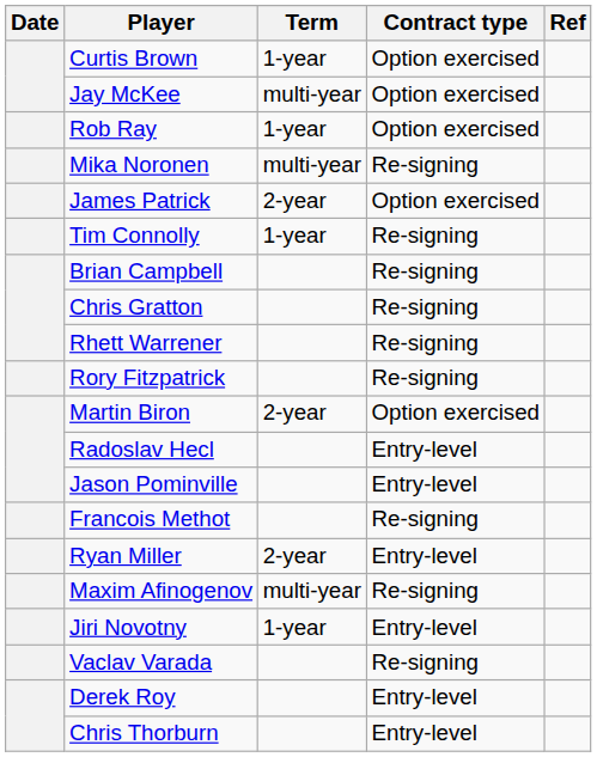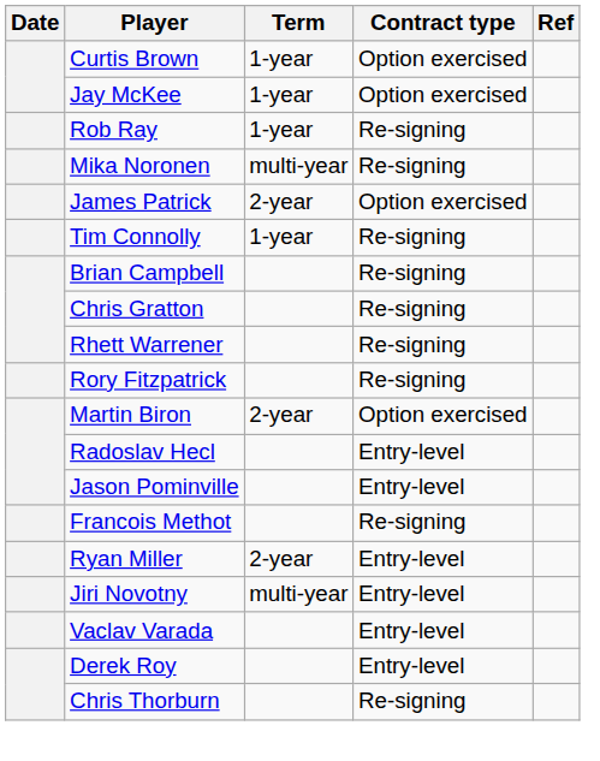 <table class="wikitable plainrowheaders">
 <tr style="background:#ddd; text-align:center;">
 <th>Date</th>
 <th>Player</th>
 <th>Term</th>
 <th>Contract type</th>
 <th>Ref</th>
 </tr>
 <tr>
 <th scope="row" rowspan=2></th>
 <td><a href='#'>Curtis Brown</a></td>
 <td>1-year</td>
 <td>Option exercised</td>
 <td></td>
 </tr>
 <tr>
 <td><a href='#'>Jay McKee</a></td>
-<td>multi-year</td>
+<td>1-year</td>
 <td>Option exercised</td>
 <td></td>
 </tr>
 <tr>
 <th scope="row"></th>
 <td><a href='#'>Rob Ray</a></td>
 <td>1-year</td>
-<td>Option exercised</td>
+<td>Re-signing</td>
 <td></td>
 </tr>
 <tr>
 <th scope="row"></th>
 <td><a href='#'>Mika Noronen</a></td>
 <td>multi-year</td>
 <td>Re-signing</td>
 <td></td>
 </tr>
 <tr>
 <th scope="row"></th>
 <td><a href='#'>James Patrick</a></td>
 <td>2-year</td>
 <td>Option exercised</td>
 <td></td>
 </tr>
 <tr>
 <th scope="row"></th>
 <td><a href='#'>Tim Connolly</a></td>
 <td>1-year</td>
 <td>Re-signing</td>
 <td></td>
 </tr>
 <tr>
 <th scope="row" rowspan=3></th>
 <td><a href='#'>Brian Campbell</a></td>
 <td></td>
 <td>Re-signing</td>
 <td></td>
 </tr>
 <tr>
 <td><a href='#'>Chris Gratton</a></td>
 <td></td>
 <td>Re-signing</td>
 <td></td>
 </tr>
 <tr>
 <td><a href='#'>Rhett Warrener</a></td>
 <td></td>
 <td>Re-signing</td>
 <td></td>
 </tr>
 <tr>
 <th scope="row"></th>
 <td><a href='#'>Rory Fitzpatrick</a></td>
 <td></td>
 <td>Re-signing</td>
 <td></td>
 </tr>
 <tr>
 <th scope="row" rowspan=3></th>
 <td><a href='#'>Martin Biron</a></td>
 <td>2-year</td>
 <td>Option exercised</td>
 <td></td>
 </tr>
 <tr>
 <td><a href='#'>Radoslav Hecl</a></td>
 <td></td>
 <td>Entry-level</td>
 <td></td>
 </tr>
 <tr>
 <td><a href='#'>Jason Pominville</a></td>
 <td></td>
 <td>Entry-level</td>
 <td></td>
 </tr>
 <tr>
 <th scope="row"></th>
 <td><a href='#'>Francois Methot</a></td>
 <td></td>
 <td>Re-signing</td>
 <td></td>
 </tr>
 <tr>
 <th scope="row"></th>
 <td><a href='#'>Ryan Miller</a></td>
 <td>2-year</td>
 <td>Entry-level</td>
 <td></td>
 </tr>
 <tr>
 <th scope="row"></th>
-<td><a href='#'>Maxim Afinogenov</a></td>
+<td><a href='#'>Jiri Novotny</a></td>
 <td>multi-year</td>
-<td>Re-signing</td>
-<td></td>
-</tr>
-<tr>
-<th scope="row"></th>
-<td><a href='#'>Jiri Novotny</a></td>
-<td>1-year</td>
 <td>Entry-level</td>
 <td></td>
 </tr>
 <tr>
 <th scope="row"></th>
 <td><a href='#'>Vaclav Varada</a></td>
 <td></td>
-<td>Re-signing</td>
+<td>Entry-level</td>
 <td></td>
 </tr>
 <tr>
 <th scope="row" rowspan=2></th>
 <td><a href='#'>Derek Roy</a></td>
 <td></td>
 <td>Entry-level</td>
 <td></td>
 </tr>
 <tr>
 <td><a href='#'>Chris Thorburn</a></td>
 <td></td>
-<td>Entry-level</td>
+<td>Re-signing</td>
 <td></td>
 </tr>
 </table>
